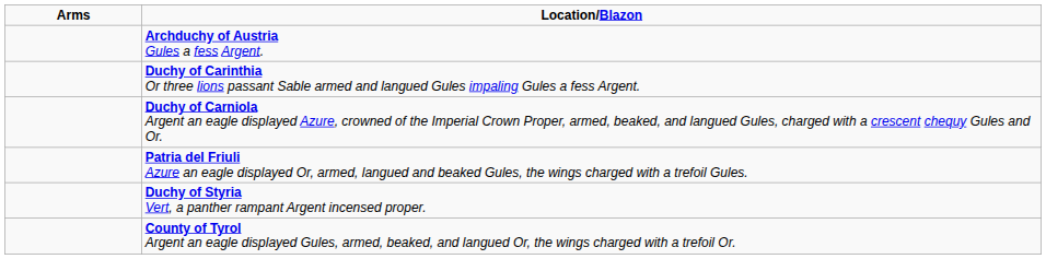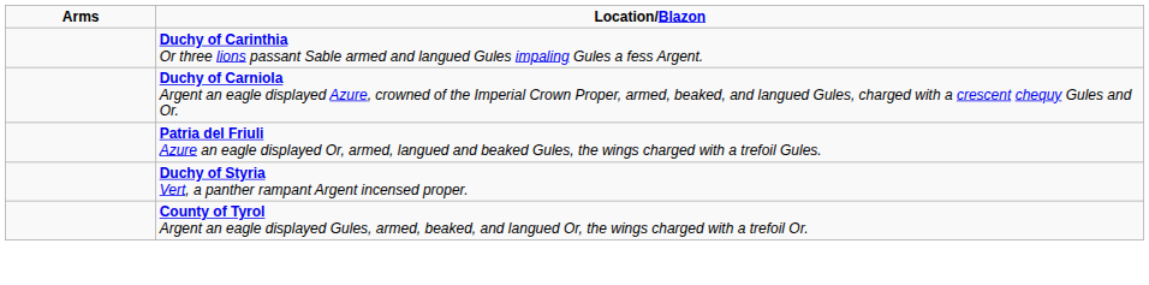 <table class=wikitable width=100%>
 <tr valign=top  align=center>
 <td width="160"><strong>Arms</strong></td>
 <td><strong>Location/<a href='#'>Blazon</a></strong></td>
-</tr>
-<tr valign=top>
-<td align=center></td>
-<td><strong><a href='#'>Archduchy of Austria</a></strong><br><em><a href='#'>Gules</a> a <a href='#'>fess</a> <a href='#'>Argent</a>.</em></td>
 </tr>
 <tr valign=top>
 <td align=center></td>
 <td><strong><a href='#'>Duchy of Carinthia</a></strong><br><em>Or three <a href='#'>lions</a> passant Sable armed and langued Gules <a href='#'>impaling</a> Gules a fess Argent.</em></td>
 </tr>
 <tr valign=top>
 <td align=center></td>
 <td><strong><a href='#'>Duchy of Carniola</a></strong><br><em>Argent an eagle displayed <a href='#'>Azure</a>, crowned of the Imperial Crown Proper, armed, beaked, and langued Gules, charged with a <a href='#'>crescent</a> <a href='#'>chequy</a> Gules and Or.</em></td>
 </tr>
 <tr valign=top>
 <td align=center></td>
 <td><strong><a href='#'>Patria del Friuli</a></strong><br><em><a href='#'>Azure</a> an eagle displayed Or, armed, langued and beaked Gules, the wings charged with a trefoil Gules.</em></td>
 </tr>
 <tr valign=top>
 <td align=center></td>
 <td><strong><a href='#'>Duchy of Styria</a></strong><br><em><a href='#'>Vert</a>, a panther rampant Argent incensed proper.</em></td>
 </tr>
 <tr valign=top>
 <td align=center></td>
 <td><strong><a href='#'>County of Tyrol</a></strong><br><em>Argent an eagle displayed Gules, armed, beaked, and langued Or, the wings charged with a trefoil Or.</em></td>
 </tr>
 </table>
